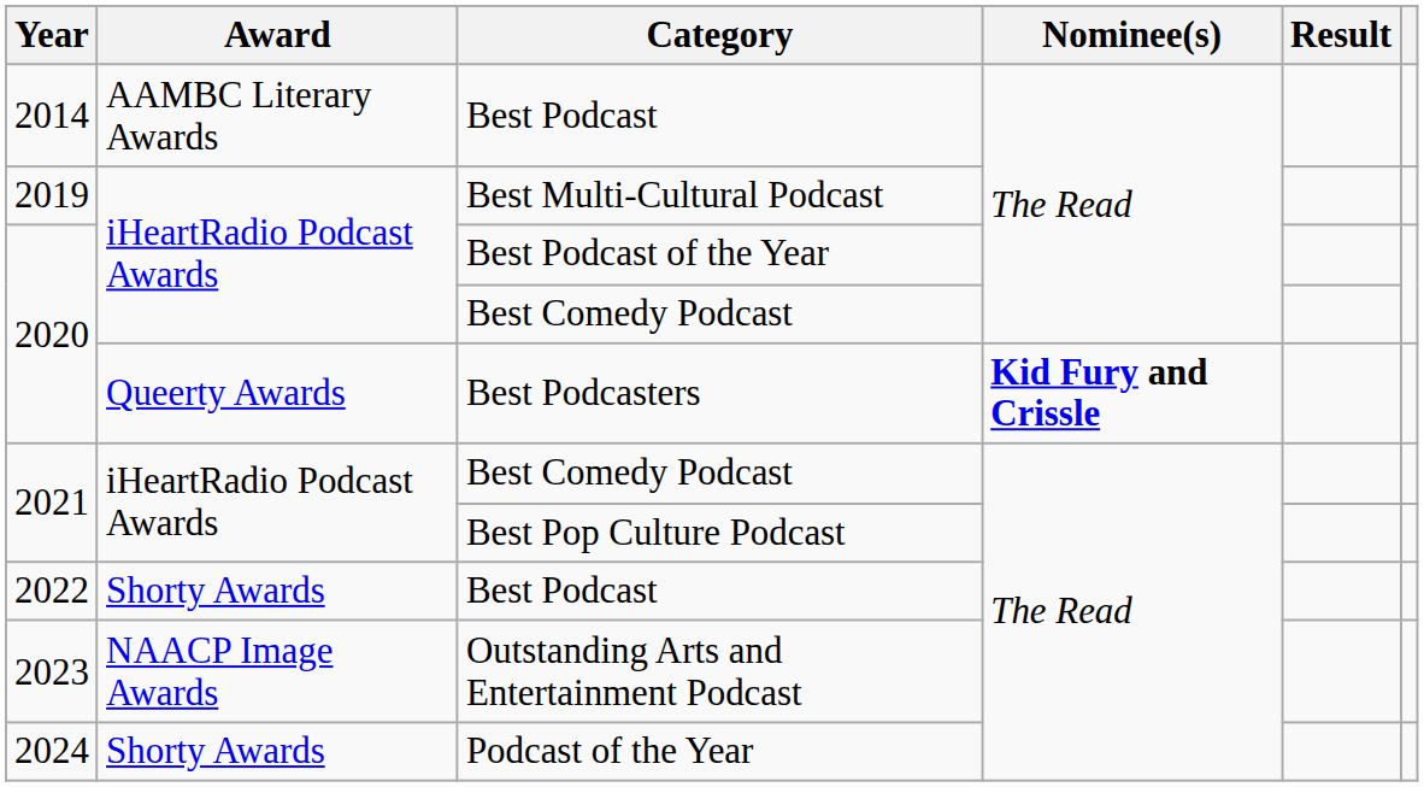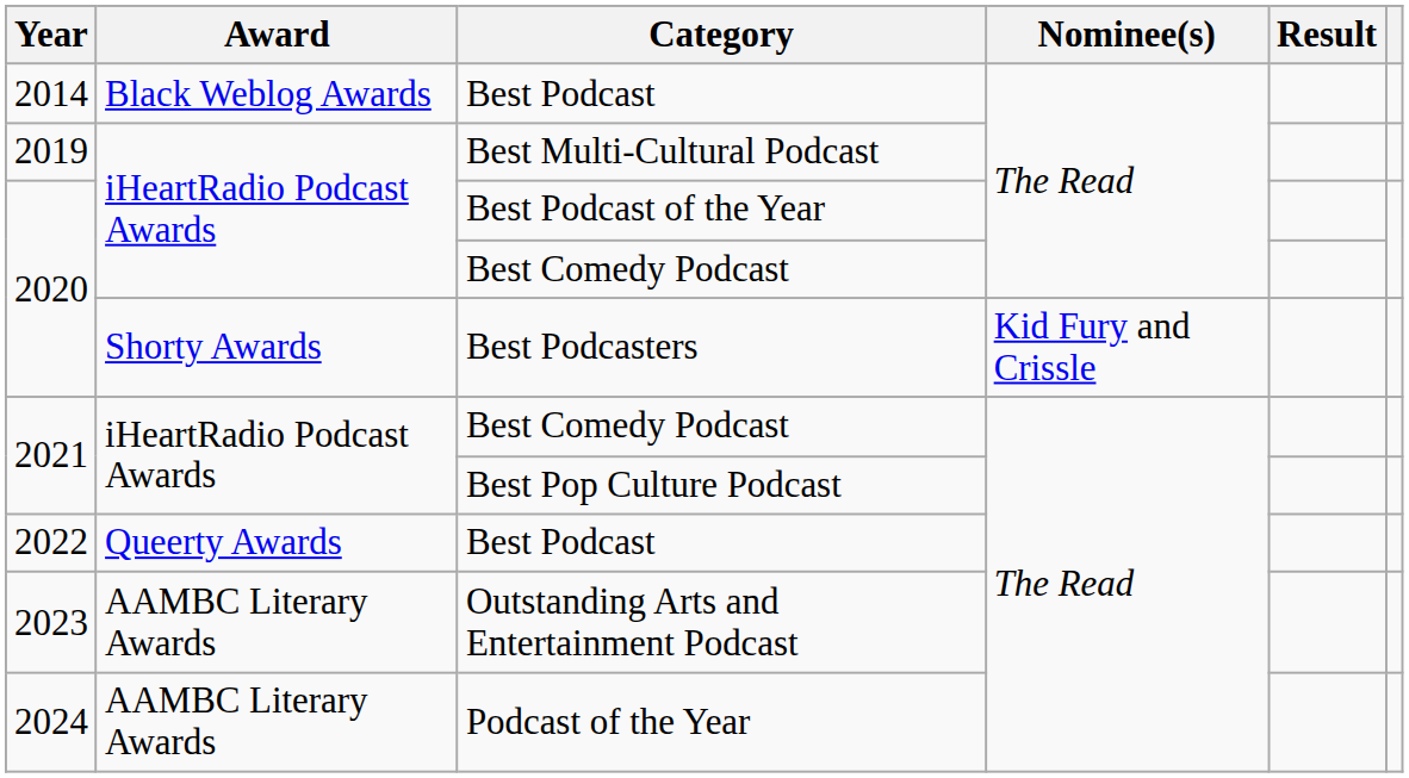 <table class="wikitable sortable plainrowheaders">
 <tr>
 <th scope="col">Year</th>
 <th scope="col">Award</th>
 <th scope="col">Category</th>
 <th scope="col">Nominee(s)</th>
 <th scope="col">Result</th>
 <th scope="col" class="unsortable"></th>
 </tr>
 <tr>
 <td>2014</td>
-<td>AAMBC Literary Awards</td>
+<td><a href='#'>Black Weblog Awards</a></td>
 <td>Best Podcast</td>
 <td rowspan="4"><em>The Read</em></td>
 <td></td>
 <td></td>
 </tr>
 <tr>
 <td>2019</td>
 <td rowspan="3"><a href='#'>iHeartRadio Podcast Awards</a></td>
 <td>Best Multi-Cultural Podcast</td>
 <td></td>
 <td></td>
 </tr>
 <tr>
 <td rowspan="3">2020</td>
 <td>Best Podcast of the Year</td>
 <td></td>
 <td rowspan="2"></td>
 </tr>
 <tr>
 <td>Best Comedy Podcast</td>
 <td></td>
 </tr>
 <tr>
-<td><a href='#'>Queerty Awards</a></td>
+<td><a href='#'>Shorty Awards</a></td>
 <td>Best Podcasters</td>
-<td><strong><a href='#'>Kid Fury</a> and <a href='#'>Crissle</a></strong></td>
+<td><a href='#'>Kid Fury</a> and <a href='#'>Crissle</a></td>
 <td></td>
 <td></td>
 </tr>
 <tr>
 <td rowspan="2">2021</td>
 <td rowspan="2">iHeartRadio Podcast Awards</td>
 <td>Best Comedy Podcast</td>
 <td rowspan="5"><em>The Read</em></td>
 <td></td>
 <td></td>
 </tr>
 <tr>
 <td>Best Pop Culture Podcast</td>
 <td></td>
 <td></td>
 </tr>
 <tr>
 <td>2022</td>
-<td><a href='#'>Shorty Awards</a></td>
+<td><a href='#'>Queerty Awards</a></td>
 <td>Best Podcast</td>
 <td></td>
 <td></td>
 </tr>
 <tr>
 <td>2023</td>
-<td><a href='#'>NAACP Image Awards</a></td>
+<td>AAMBC Literary Awards</td>
 <td>Outstanding Arts and Entertainment Podcast</td>
 <td></td>
 <td></td>
 </tr>
 <tr>
 <td>2024</td>
-<td><a href='#'>Shorty Awards</a></td>
+<td>AAMBC Literary Awards</td>
 <td>Podcast of the Year</td>
 <td></td>
 <td></td>
 </tr>
 </table>
